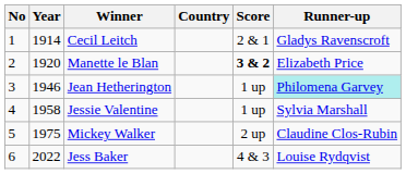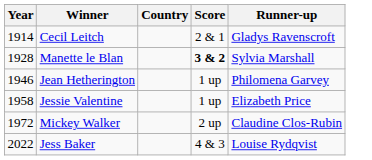 <table class="wikitable" style="font-size:95%">
 <tr>
-<th>No</th>
 <th>Year</th>
 <th>Winner</th>
 <th>Country</th>
 <th>Score</th>
 <th>Runner-up</th>
 </tr>
 <tr>
-<td>1</td>
 <td>1914</td>
 <td><a href='#'>Cecil Leitch</a></td>
 <td></td>
 <td align="center">2 & 1</td>
 <td> <a href='#'>Gladys Ravenscroft</a></td>
 </tr>
 <tr>
-<td>2</td>
-<td>1920</td>
+<td>1928</td>
 <td><a href='#'>Manette le Blan</a></td>
 <td></td>
 <td align="center"><strong>3 & 2</strong></td>
-<td> <a href='#'>Elizabeth Price</a></td>
+<td> <a href='#'>Sylvia Marshall</a></td>
 </tr>
 <tr>
-<td>3</td>
 <td>1946</td>
 <td><a href='#'>Jean Hetherington</a></td>
 <td></td>
 <td align="center">1 up</td>
-<td style="background: paleturquoise;"> <a href='#'>Philomena Garvey</a></td>
+<td> <a href='#'>Philomena Garvey</a></td>
 </tr>
 <tr>
-<td>4</td>
 <td>1958</td>
 <td><a href='#'>Jessie Valentine</a></td>
 <td></td>
 <td align="center">1 up</td>
-<td> <a href='#'>Sylvia Marshall</a></td>
+<td> <a href='#'>Elizabeth Price</a></td>
 </tr>
 <tr>
-<td>5</td>
-<td>1975</td>
+<td>1972</td>
 <td><a href='#'>Mickey Walker</a></td>
 <td></td>
 <td align="center">2 up</td>
 <td> <a href='#'>Claudine Clos-Rubin</a></td>
 </tr>
 <tr>
-<td>6</td>
 <td>2022</td>
 <td><a href='#'>Jess Baker</a></td>
 <td></td>
 <td align="center">4 & 3</td>
 <td> <a href='#'>Louise Rydqvist</a></td>
 </tr>
 </table>
